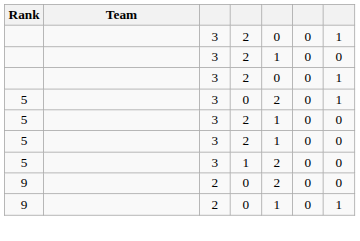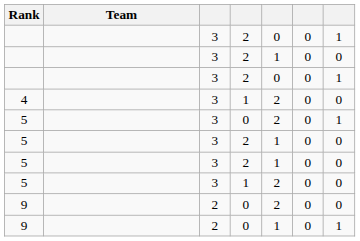 <table class="wikitable" style="text-align: center;">
 <tr>
 <th width=40>Rank</th>
 <th width=180>Team</th>
 <th width=30></th>
 <th width=30></th>
 <th width=30></th>
 <th width=30></th>
 <th width=30></th>
 </tr>
 <tr>
 <td></td>
 <td align=left></td>
 <td>3</td>
 <td>2</td>
 <td>0</td>
 <td>0</td>
 <td>1</td>
 </tr>
 <tr>
 <td></td>
 <td align=left></td>
 <td>3</td>
 <td>2</td>
 <td>1</td>
 <td>0</td>
 <td>0</td>
 </tr>
 <tr>
 <td></td>
 <td align=left></td>
 <td>3</td>
 <td>2</td>
 <td>0</td>
 <td>0</td>
 <td>1</td>
+</tr>
+<tr>
+<td>4</td>
+<td align=left></td>
+<td>3</td>
+<td>1</td>
+<td>2</td>
+<td>0</td>
+<td>0</td>
 </tr>
 <tr>
 <td>5</td>
 <td align=left></td>
 <td>3</td>
 <td>0</td>
 <td>2</td>
 <td>0</td>
 <td>1</td>
 </tr>
 <tr>
 <td>5</td>
 <td align=left></td>
 <td>3</td>
 <td>2</td>
 <td>1</td>
 <td>0</td>
 <td>0</td>
 </tr>
 <tr>
 <td>5</td>
 <td align=left></td>
 <td>3</td>
 <td>2</td>
 <td>1</td>
 <td>0</td>
 <td>0</td>
 </tr>
 <tr>
 <td>5</td>
 <td align=left></td>
 <td>3</td>
 <td>1</td>
 <td>2</td>
 <td>0</td>
 <td>0</td>
 </tr>
 <tr>
 <td>9</td>
 <td align=left></td>
 <td>2</td>
 <td>0</td>
 <td>2</td>
 <td>0</td>
 <td>0</td>
 </tr>
 <tr>
 <td>9</td>
 <td align=left></td>
 <td>2</td>
 <td>0</td>
 <td>1</td>
 <td>0</td>
 <td>1</td>
 </tr>
 </table>
